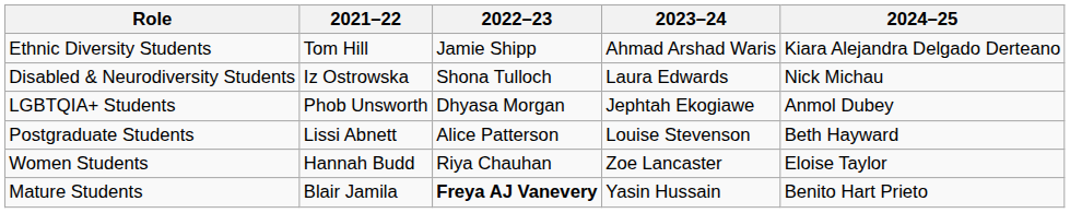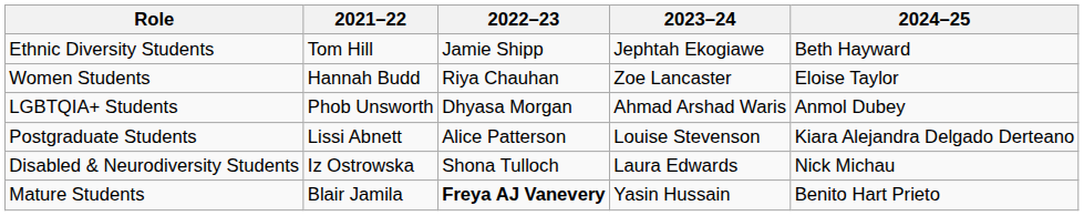 <table class="wikitable">
 <tr>
 <th>Role</th>
 <th>2021–22</th>
 <th>2022–23</th>
 <th>2023–24</th>
 <th>2024–25</th>
 </tr>
 <tr>
 <td>Ethnic Diversity Students</td>
 <td>Tom Hill</td>
 <td>Jamie Shipp</td>
+<td>Jephtah Ekogiawe</td>
+<td>Beth Hayward</td>
+</tr>
+<tr>
+<td>Women Students</td>
+<td>Hannah Budd</td>
+<td>Riya Chauhan</td>
+<td>Zoe Lancaster</td>
+<td>Eloise Taylor</td>
+</tr>
+<tr>
+<td>LGBTQIA+ Students</td>
+<td>Phob Unsworth</td>
+<td>Dhyasa Morgan</td>
 <td>Ahmad Arshad Waris</td>
+<td>Anmol Dubey</td>
+</tr>
+<tr>
+<td>Postgraduate Students</td>
+<td>Lissi Abnett</td>
+<td>Alice Patterson</td>
+<td>Louise Stevenson</td>
 <td>Kiara Alejandra Delgado Derteano</td>
 </tr>
 <tr>
 <td>Disabled & Neurodiversity Students</td>
 <td>Iz Ostrowska</td>
 <td>Shona Tulloch</td>
 <td>Laura Edwards</td>
 <td>Nick Michau</td>
 </tr>
 <tr>
-<td>LGBTQIA+ Students</td>
-<td>Phob Unsworth</td>
-<td>Dhyasa Morgan</td>
-<td>Jephtah Ekogiawe</td>
-<td>Anmol Dubey</td>
-</tr>
-<tr>
-<td>Postgraduate Students</td>
-<td>Lissi Abnett</td>
-<td>Alice Patterson</td>
-<td>Louise Stevenson</td>
-<td>Beth Hayward</td>
-</tr>
-<tr>
-<td>Women Students</td>
-<td>Hannah Budd</td>
-<td>Riya Chauhan</td>
-<td>Zoe Lancaster</td>
-<td>Eloise Taylor</td>
-</tr>
-<tr>
 <td>Mature Students</td>
 <td>Blair Jamila</td>
 <td><strong>Freya AJ Vanevery</strong></td>
 <td>Yasin Hussain</td>
 <td>Benito Hart Prieto</td>
 </tr>
 </table>
